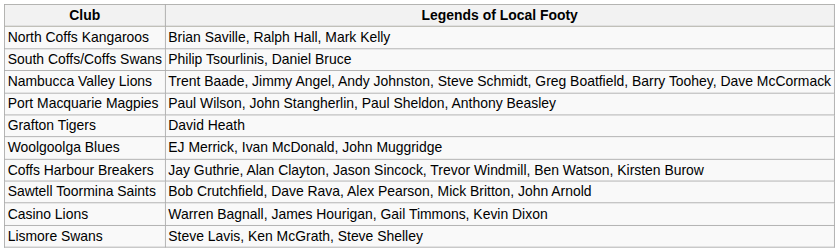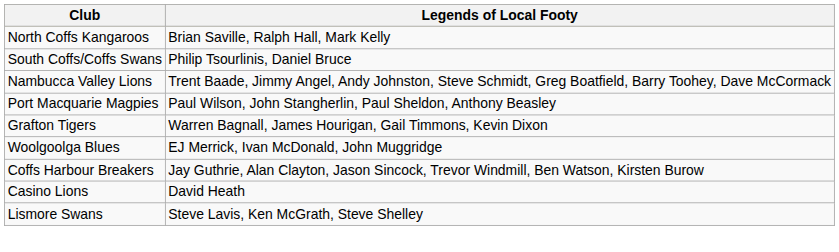 <table class="wikitable">
 <tr bgcolor=#bdb76b>
 <th>Club</th>
 <th>Legends of Local Footy</th>
 </tr>
 <tr>
 <td>North Coffs Kangaroos</td>
 <td>Brian Saville, Ralph Hall, Mark Kelly</td>
 </tr>
 <tr>
 <td>South Coffs/Coffs Swans</td>
 <td>Philip Tsourlinis, Daniel Bruce</td>
 </tr>
 <tr>
 <td>Nambucca Valley Lions</td>
 <td>Trent Baade, Jimmy Angel, Andy Johnston, Steve Schmidt, Greg Boatfield, Barry Toohey, Dave McCormack</td>
 </tr>
 <tr>
 <td>Port Macquarie Magpies</td>
 <td>Paul Wilson, John Stangherlin, Paul Sheldon, Anthony Beasley</td>
 </tr>
 <tr>
 <td>Grafton Tigers</td>
-<td>David Heath</td>
+<td>Warren Bagnall, James Hourigan, Gail Timmons, Kevin Dixon</td>
 </tr>
 <tr>
 <td>Woolgoolga Blues</td>
 <td>EJ Merrick, Ivan McDonald, John Muggridge</td>
 </tr>
 <tr>
 <td>Coffs Harbour Breakers</td>
 <td>Jay Guthrie, Alan Clayton, Jason Sincock, Trevor Windmill, Ben Watson, Kirsten Burow</td>
 </tr>
 <tr>
-<td>Sawtell Toormina Saints</td>
-<td>Bob Crutchfield, Dave Rava, Alex Pearson, Mick Britton, John Arnold</td>
-</tr>
-<tr>
 <td>Casino Lions</td>
-<td>Warren Bagnall, James Hourigan, Gail Timmons, Kevin Dixon</td>
+<td>David Heath</td>
 </tr>
 <tr>
 <td>Lismore Swans</td>
 <td>Steve Lavis, Ken McGrath, Steve Shelley</td>
 </tr>
 </table>
